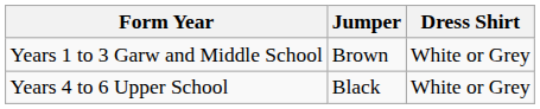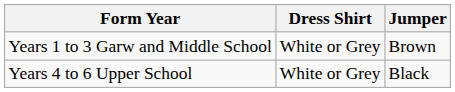 <table class="wikitable">
 <tr>
 <th>Form Year</th>
+<th>Dress Shirt</th>
 <th>Jumper</th>
-<th>Dress Shirt</th>
 </tr>
 <tr>
 <td>Years 1 to 3 Garw and Middle School</td>
+<td>White or Grey</td>
 <td>Brown</td>
-<td>White or Grey</td>
 </tr>
 <tr>
 <td>Years 4 to 6 Upper School</td>
+<td>White or Grey</td>
 <td>Black</td>
-<td>White or Grey</td>
 </tr>
 </table>
